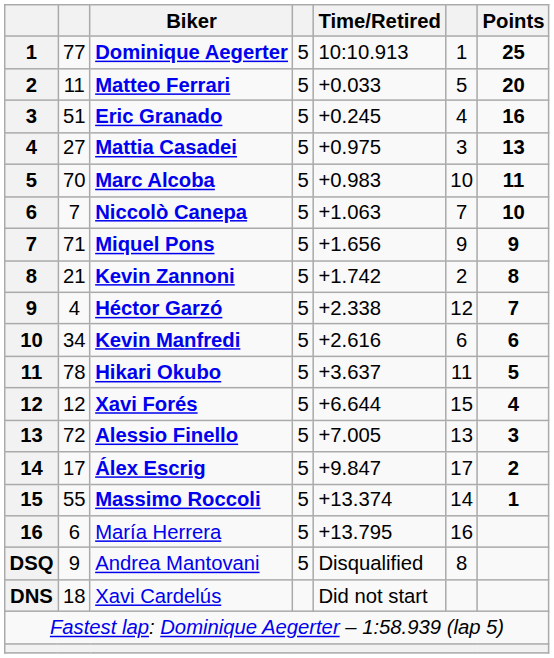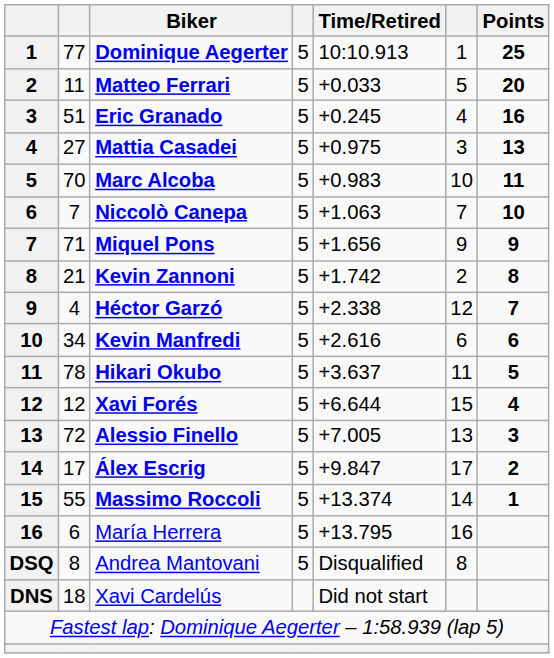 <table class="wikitable sortable" style="font-size: 85%;">
 <tr>
 <th scope="col"></th>
 <th scope="col"></th>
 <th scope="col">Biker</th>
 <th scope="col" class="unsortable"></th>
 <th scope="col" class="unsortable">Time/Retired</th>
 <th scope="col"></th>
 <th scope="col">Points</th>
 </tr>
 <tr>
 <th scope="row">1</th>
 <td align="center">77</td>
 <td> <strong><a href='#'>Dominique Aegerter</a></strong></td>
 <td>5</td>
 <td>10:10.913</td>
 <td align="center">1</td>
 <td align="center"><strong>25</strong></td>
 </tr>
 <tr>
 <th scope="row">2</th>
 <td align="center">11</td>
 <td> <strong><a href='#'>Matteo Ferrari</a></strong></td>
 <td>5</td>
 <td>+0.033</td>
 <td align="center">5</td>
 <td align="center"><strong>20</strong></td>
 </tr>
 <tr>
 <th scope="row">3</th>
 <td align="center">51</td>
 <td> <strong><a href='#'>Eric Granado</a></strong></td>
 <td>5</td>
 <td>+0.245</td>
 <td align="center">4</td>
 <td align="center"><strong>16</strong></td>
 </tr>
 <tr man>
 <th scope="row">4</th>
 <td align="center">27</td>
 <td> <strong><a href='#'>Mattia Casadei</a></strong></td>
 <td>5</td>
 <td>+0.975</td>
 <td align="center">3</td>
 <td align="center"><strong>13</strong></td>
 </tr>
 <tr>
 <th scope="row">5</th>
 <td align="center">70</td>
 <td> <strong><a href='#'>Marc Alcoba</a></strong></td>
 <td>5</td>
 <td>+0.983</td>
 <td align="center">10</td>
 <td align="center"><strong>11</strong></td>
 </tr>
 <tr>
 <th scope="row">6</th>
 <td align="center">7</td>
 <td> <strong><a href='#'>Niccolò Canepa</a></strong></td>
 <td>5</td>
 <td>+1.063</td>
 <td align="center">7</td>
 <td align="center"><strong>10</strong></td>
 </tr>
 <tr>
 <th scope="row">7</th>
 <td align="center">71</td>
 <td> <strong><a href='#'>Miquel Pons</a></strong></td>
 <td>5</td>
 <td>+1.656</td>
 <td align="center">9</td>
 <td align="center"><strong>9</strong></td>
 </tr>
 <tr>
 <th scope="row">8</th>
 <td align="center">21</td>
 <td> <strong><a href='#'>Kevin Zannoni</a></strong></td>
 <td>5</td>
 <td>+1.742</td>
 <td align="center">2</td>
 <td align="center"><strong>8</strong></td>
 </tr>
 <tr>
 <th scope="row">9</th>
 <td align="center">4</td>
 <td> <strong><a href='#'>Héctor Garzó</a></strong></td>
 <td>5</td>
 <td>+2.338</td>
 <td align="center">12</td>
 <td align="center"><strong>7</strong></td>
 </tr>
 <tr>
 <th scope="row">10</th>
 <td align="center">34</td>
 <td> <strong><a href='#'>Kevin Manfredi</a></strong></td>
 <td>5</td>
 <td>+2.616</td>
 <td align="center">6</td>
 <td align="center"><strong>6</strong></td>
 </tr>
 <tr>
 <th scope="row">11</th>
 <td align="center">78</td>
 <td> <strong><a href='#'>Hikari Okubo</a></strong></td>
 <td>5</td>
 <td>+3.637</td>
 <td align="center">11</td>
 <td align="center"><strong>5</strong></td>
 </tr>
 <tr>
 <th scope="row">12</th>
 <td align="center">12</td>
 <td> <strong><a href='#'>Xavi Forés</a></strong></td>
 <td>5</td>
 <td>+6.644</td>
 <td align="center">15</td>
 <td align="center"><strong>4</strong></td>
 </tr>
 <tr>
 <th scope="row">13</th>
 <td align="center">72</td>
 <td> <strong><a href='#'>Alessio Finello</a></strong></td>
 <td>5</td>
 <td>+7.005</td>
 <td align="center">13</td>
 <td align="center"><strong>3</strong></td>
 </tr>
 <tr>
 <th scope="row">14</th>
 <td align="center">17</td>
 <td> <strong><a href='#'>Álex Escrig</a></strong></td>
 <td>5</td>
 <td>+9.847</td>
 <td align="center">17</td>
 <td align="center"><strong>2</strong></td>
 </tr>
 <tr>
 <th scope="row">15</th>
 <td align="center">55</td>
 <td> <strong><a href='#'>Massimo Roccoli</a></strong></td>
 <td>5</td>
 <td>+13.374</td>
 <td align="center">14</td>
 <td align="center"><strong>1</strong></td>
 </tr>
 <tr>
 <th scope="row">16</th>
 <td align="center">6</td>
 <td> <a href='#'>María Herrera</a></td>
 <td>5</td>
 <td>+13.795</td>
 <td align="center">16</td>
 <td align="center"></td>
 </tr>
 <tr>
 <th scope="row">DSQ</th>
-<td align="center">9</td>
+<td align="center">8</td>
 <td> <a href='#'>Andrea Mantovani</a></td>
 <td>5</td>
 <td>Disqualified</td>
 <td align="center">8</td>
 <td align="center"></td>
 </tr>
 <tr>
 <th scope="row">DNS</th>
 <td align="center">18</td>
 <td> <a href='#'>Xavi Cardelús</a></td>
 <td></td>
 <td>Did not start</td>
 <td align="center"></td>
 <td align="center"></td>
 </tr>
 <tr class="sortbottom">
 <td colspan="7" style="text-align:center"><em><a href='#'>Fastest lap</a>:  <a href='#'>Dominique Aegerter</a> – 1:58.939 (lap 5)</em></td>
 </tr>
 <tr>
 <th colspan="7"></th>
 </tr>
 </table>
